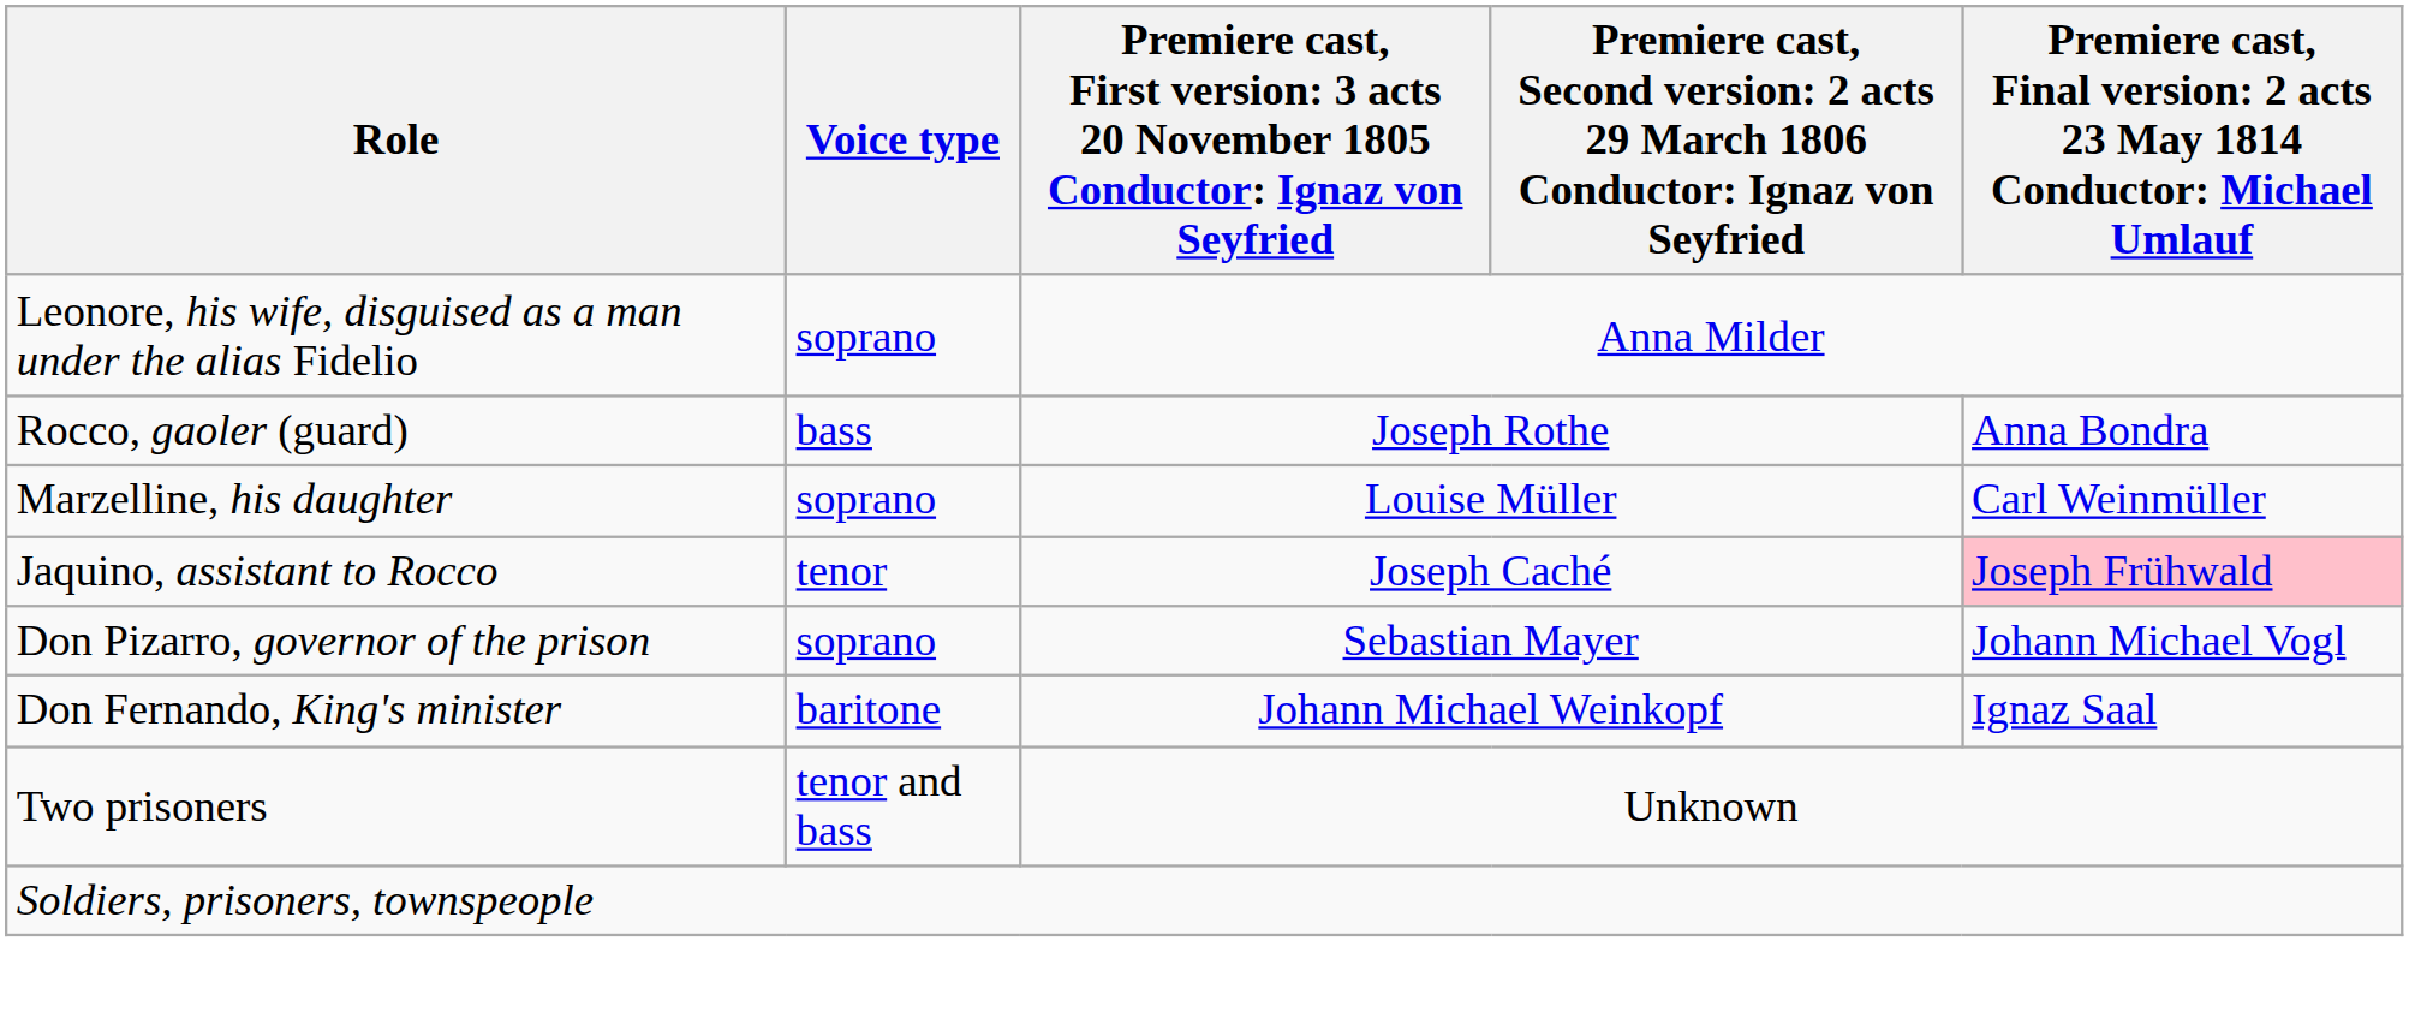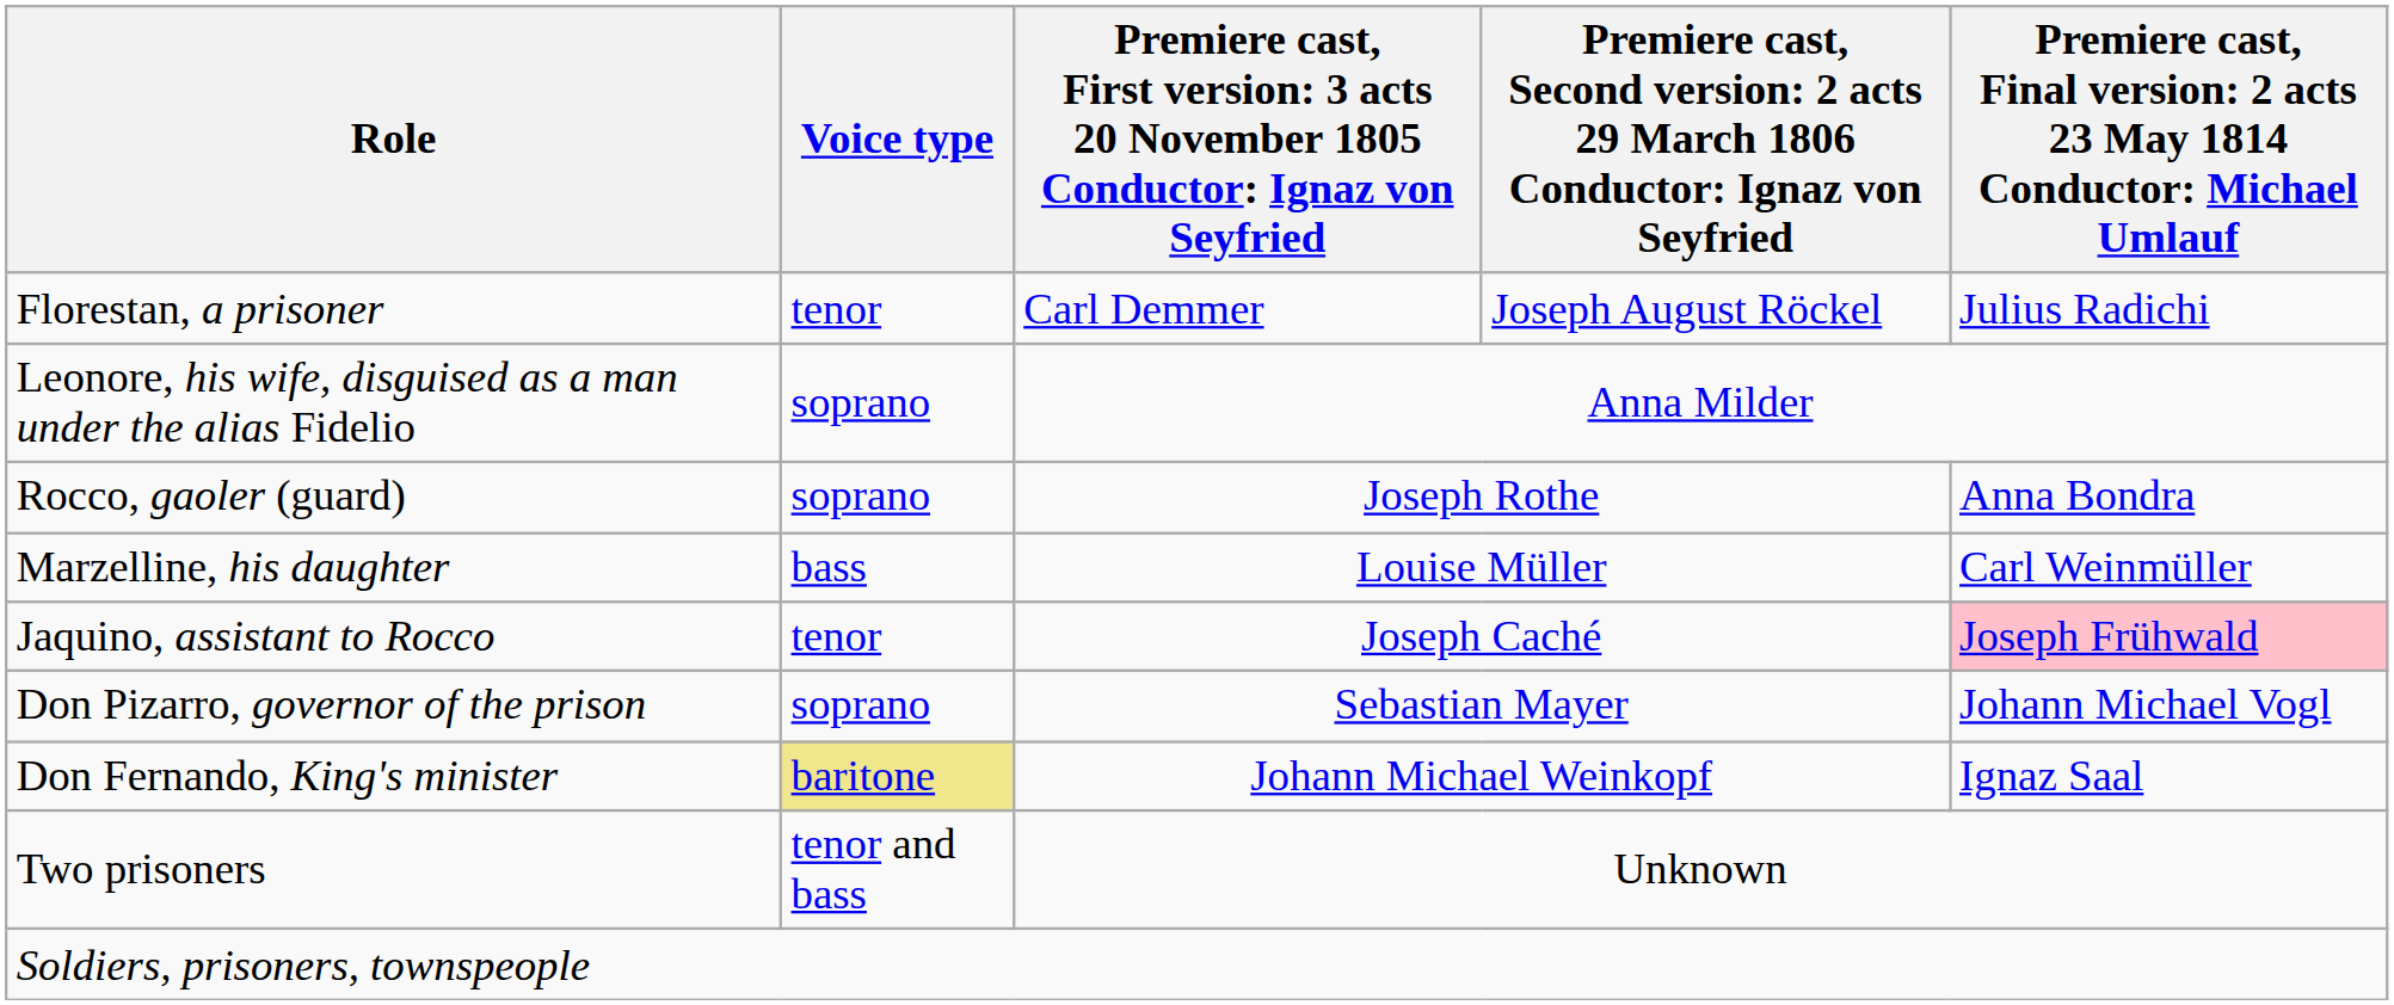 <table class="wikitable">
 <tr>
 <th>Role</th>
 <th><a href='#'>Voice type</a></th>
 <th>Premiere cast,<br>First version: 3 acts<br>20 November 1805<br><a href='#'>Conductor</a>: <a href='#'>Ignaz von Seyfried</a></th>
 <th>Premiere cast,<br>Second version: 2 acts<br>29 March 1806<br>Conductor: Ignaz von Seyfried</th>
 <th>Premiere cast,<br>Final version: 2 acts<br>23 May 1814<br>Conductor: <a href='#'>Michael Umlauf</a></th>
 </tr>
 <tr>
+<td>Florestan, <em>a prisoner</em></td>
+<td><a href='#'>tenor</a></td>
+<td><a href='#'>Carl Demmer</a></td>
+<td><a href='#'>Joseph August Röckel</a></td>
+<td><a href='#'>Julius Radichi</a></td>
+</tr>
+<tr>
 <td>Leonore, <em>his wife, disguised as a man under the alias</em> Fidelio</td>
 <td><a href='#'>soprano</a></td>
 <td colspan="3" align=center><a href='#'>Anna Milder</a></td>
 </tr>
 <tr>
 <td>Rocco, <em>gaoler</em> (guard)</td>
-<td><a href='#'>bass</a></td>
+<td><a href='#'>soprano</a></td>
 <td colspan="2" align=center><a href='#'>Joseph Rothe</a></td>
 <td><a href='#'>Anna Bondra</a></td>
 </tr>
 <tr>
 <td>Marzelline, <em>his daughter</em></td>
-<td><a href='#'>soprano</a></td>
+<td><a href='#'>bass</a></td>
 <td colspan="2" align=center><a href='#'>Louise Müller</a></td>
 <td><a href='#'>Carl Weinmüller</a></td>
 </tr>
 <tr>
 <td>Jaquino, <em>assistant to Rocco</em></td>
 <td><a href='#'>tenor</a></td>
 <td colspan="2" align=center><a href='#'>Joseph Caché</a></td>
 <td style="background: pink;"><a href='#'>Joseph Frühwald</a></td>
 </tr>
 <tr>
 <td>Don Pizarro, <em>governor of the prison</em></td>
 <td><a href='#'>soprano</a></td>
 <td colspan="2" align=center><a href='#'>Sebastian Mayer</a></td>
 <td><a href='#'>Johann Michael Vogl</a></td>
 </tr>
 <tr>
 <td>Don Fernando, <em>King's minister</em></td>
-<td><a href='#'>baritone</a></td>
+<td style="background: khaki;"><a href='#'>baritone</a></td>
 <td colspan="2" align=center><a href='#'>Johann Michael Weinkopf</a></td>
 <td><a href='#'>Ignaz Saal</a></td>
 </tr>
 <tr>
 <td>Two prisoners</td>
 <td><a href='#'>tenor</a> and <a href='#'>bass</a></td>
 <td colspan="3" align=center>Unknown</td>
 </tr>
 <tr>
 <td colspan="5"><em>Soldiers, prisoners, townspeople</em></td>
 </tr>
 </table>
